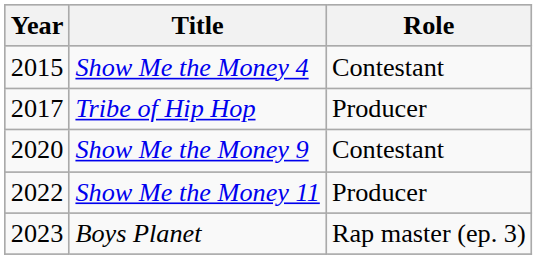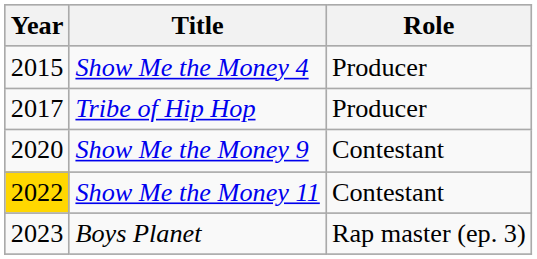 <table class="wikitable">
 <tr>
 <th>Year</th>
 <th>Title</th>
 <th>Role</th>
 </tr>
 <tr>
 <td>2015</td>
 <td><em><a href='#'>Show Me the Money 4</a></em></td>
-<td>Contestant</td>
+<td>Producer</td>
 </tr>
 <tr>
 <td>2017</td>
 <td><em><a href='#'>Tribe of Hip Hop</a></em></td>
 <td>Producer</td>
 </tr>
 <tr>
 <td>2020</td>
 <td><em><a href='#'>Show Me the Money 9</a></em></td>
 <td>Contestant</td>
 </tr>
 <tr>
-<td>2022</td>
+<td style="background: gold;">2022</td>
 <td><em><a href='#'>Show Me the Money 11</a></em></td>
-<td>Producer</td>
+<td>Contestant</td>
 </tr>
 <tr>
 <td>2023</td>
 <td><em>Boys Planet</em></td>
 <td>Rap master (ep. 3)</td>
 </tr>
 </table>
